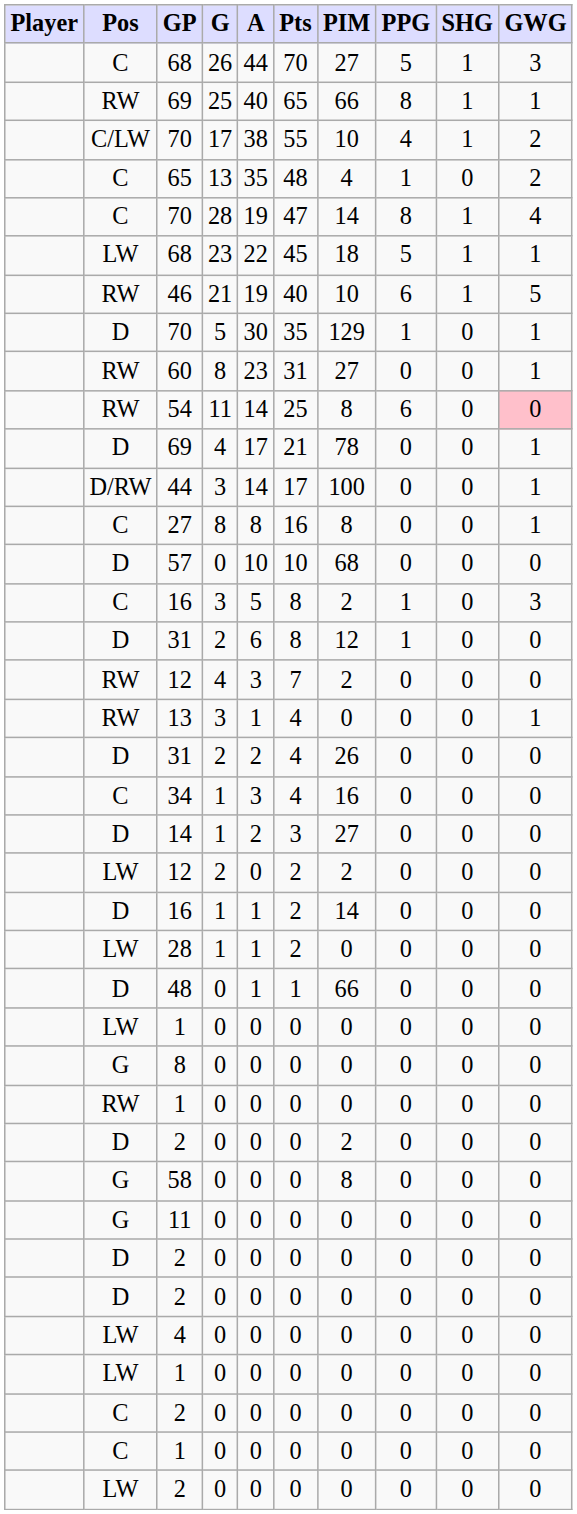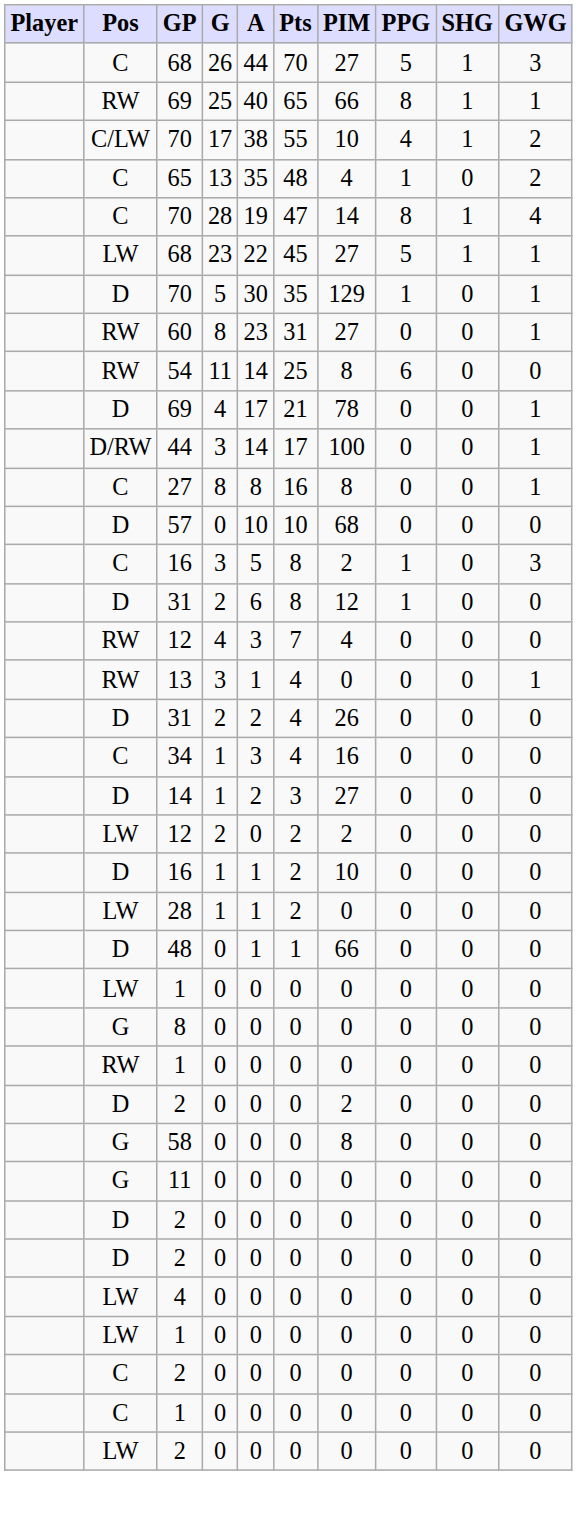 <table style="width:60%;" class="wikitable sortable">
 <tr style="text-align:center;">
 <th style="background:#ddf; width:10%;">Player</th>
 <th style="background:#ddf; width:3%;" title="Position">Pos</th>
 <th style="background:#ddf; width:5%;" title="Games played">GP</th>
 <th style="background:#ddf; width:5%;" title="Goals">G</th>
 <th style="background:#ddf; width:5%;" title="Assists">A</th>
 <th style="background:#ddf; width:5%;" title="Points">Pts</th>
 <th style="background:#ddf; width:5%;" title="Penalties in Minutes">PIM</th>
 <th style="background:#ddf; width:5%;" title="Power Play Goals">PPG</th>
 <th style="background:#ddf; width:5%;" title="Short-handed Goals">SHG</th>
 <th style="background:#ddf; width:5%;" title="Game-winning Goals">GWG</th>
 </tr>
 <tr style="text-align:center;">
 <td style="text-align:right;"></td>
 <td>C</td>
 <td>68</td>
 <td>26</td>
 <td>44</td>
 <td>70</td>
 <td>27</td>
 <td>5</td>
 <td>1</td>
 <td>3</td>
 </tr>
 <tr style="text-align:center;">
 <td style="text-align:right;"></td>
 <td>RW</td>
 <td>69</td>
 <td>25</td>
 <td>40</td>
 <td>65</td>
 <td>66</td>
 <td>8</td>
 <td>1</td>
 <td>1</td>
 </tr>
 <tr style="text-align:center;">
 <td style="text-align:right;"></td>
 <td>C/LW</td>
 <td>70</td>
 <td>17</td>
 <td>38</td>
 <td>55</td>
 <td>10</td>
 <td>4</td>
 <td>1</td>
 <td>2</td>
 </tr>
 <tr style="text-align:center;">
 <td style="text-align:right;"></td>
 <td>C</td>
 <td>65</td>
 <td>13</td>
 <td>35</td>
 <td>48</td>
 <td>4</td>
 <td>1</td>
 <td>0</td>
 <td>2</td>
 </tr>
 <tr style="text-align:center;">
 <td style="text-align:right;"></td>
 <td>C</td>
 <td>70</td>
 <td>28</td>
 <td>19</td>
 <td>47</td>
 <td>14</td>
 <td>8</td>
 <td>1</td>
 <td>4</td>
 </tr>
 <tr style="text-align:center;">
 <td style="text-align:right;"></td>
 <td>LW</td>
 <td>68</td>
 <td>23</td>
 <td>22</td>
 <td>45</td>
-<td>18</td>
+<td>27</td>
 <td>5</td>
 <td>1</td>
 <td>1</td>
-</tr>
-<tr style="text-align:center;">
-<td style="text-align:right;"></td>
-<td>RW</td>
-<td>46</td>
-<td>21</td>
-<td>19</td>
-<td>40</td>
-<td>10</td>
-<td>6</td>
-<td>1</td>
-<td>5</td>
 </tr>
 <tr style="text-align:center;">
 <td style="text-align:right;"></td>
 <td>D</td>
 <td>70</td>
 <td>5</td>
 <td>30</td>
 <td>35</td>
 <td>129</td>
 <td>1</td>
 <td>0</td>
 <td>1</td>
 </tr>
 <tr style="text-align:center;">
 <td style="text-align:right;"></td>
 <td>RW</td>
 <td>60</td>
 <td>8</td>
 <td>23</td>
 <td>31</td>
 <td>27</td>
 <td>0</td>
 <td>0</td>
 <td>1</td>
 </tr>
 <tr style="text-align:center;">
 <td style="text-align:right;"></td>
 <td>RW</td>
 <td>54</td>
 <td>11</td>
 <td>14</td>
 <td>25</td>
 <td>8</td>
 <td>6</td>
 <td>0</td>
-<td style="background: pink;">0</td>
+<td>0</td>
 </tr>
 <tr style="text-align:center;">
 <td style="text-align:right;"></td>
 <td>D</td>
 <td>69</td>
 <td>4</td>
 <td>17</td>
 <td>21</td>
 <td>78</td>
 <td>0</td>
 <td>0</td>
 <td>1</td>
 </tr>
 <tr style="text-align:center;">
 <td style="text-align:right;"></td>
 <td>D/RW</td>
 <td>44</td>
 <td>3</td>
 <td>14</td>
 <td>17</td>
 <td>100</td>
 <td>0</td>
 <td>0</td>
 <td>1</td>
 </tr>
 <tr style="text-align:center;">
 <td style="text-align:right;"></td>
 <td>C</td>
 <td>27</td>
 <td>8</td>
 <td>8</td>
 <td>16</td>
 <td>8</td>
 <td>0</td>
 <td>0</td>
 <td>1</td>
 </tr>
 <tr style="text-align:center;">
 <td style="text-align:right;"></td>
 <td>D</td>
 <td>57</td>
 <td>0</td>
 <td>10</td>
 <td>10</td>
 <td>68</td>
 <td>0</td>
 <td>0</td>
 <td>0</td>
 </tr>
 <tr style="text-align:center;">
 <td style="text-align:right;"></td>
 <td>C</td>
 <td>16</td>
 <td>3</td>
 <td>5</td>
 <td>8</td>
 <td>2</td>
 <td>1</td>
 <td>0</td>
 <td>3</td>
 </tr>
 <tr style="text-align:center;">
 <td style="text-align:right;"></td>
 <td>D</td>
 <td>31</td>
 <td>2</td>
 <td>6</td>
 <td>8</td>
 <td>12</td>
 <td>1</td>
 <td>0</td>
 <td>0</td>
 </tr>
 <tr style="text-align:center;">
 <td style="text-align:right;"></td>
 <td>RW</td>
 <td>12</td>
 <td>4</td>
 <td>3</td>
 <td>7</td>
-<td>2</td>
+<td>4</td>
 <td>0</td>
 <td>0</td>
 <td>0</td>
 </tr>
 <tr style="text-align:center;">
 <td style="text-align:right;"></td>
 <td>RW</td>
 <td>13</td>
 <td>3</td>
 <td>1</td>
 <td>4</td>
 <td>0</td>
 <td>0</td>
 <td>0</td>
 <td>1</td>
 </tr>
 <tr style="text-align:center;">
 <td style="text-align:right;"></td>
 <td>D</td>
 <td>31</td>
 <td>2</td>
 <td>2</td>
 <td>4</td>
 <td>26</td>
 <td>0</td>
 <td>0</td>
 <td>0</td>
 </tr>
 <tr style="text-align:center;">
 <td style="text-align:right;"></td>
 <td>C</td>
 <td>34</td>
 <td>1</td>
 <td>3</td>
 <td>4</td>
 <td>16</td>
 <td>0</td>
 <td>0</td>
 <td>0</td>
 </tr>
 <tr style="text-align:center;">
 <td style="text-align:right;"></td>
 <td>D</td>
 <td>14</td>
 <td>1</td>
 <td>2</td>
 <td>3</td>
 <td>27</td>
 <td>0</td>
 <td>0</td>
 <td>0</td>
 </tr>
 <tr style="text-align:center;">
 <td style="text-align:right;"></td>
 <td>LW</td>
 <td>12</td>
 <td>2</td>
 <td>0</td>
 <td>2</td>
 <td>2</td>
 <td>0</td>
 <td>0</td>
 <td>0</td>
 </tr>
 <tr style="text-align:center;">
 <td style="text-align:right;"></td>
 <td>D</td>
 <td>16</td>
 <td>1</td>
 <td>1</td>
 <td>2</td>
-<td>14</td>
+<td>10</td>
 <td>0</td>
 <td>0</td>
 <td>0</td>
 </tr>
 <tr style="text-align:center;">
 <td style="text-align:right;"></td>
 <td>LW</td>
 <td>28</td>
 <td>1</td>
 <td>1</td>
 <td>2</td>
 <td>0</td>
 <td>0</td>
 <td>0</td>
 <td>0</td>
 </tr>
 <tr style="text-align:center;">
 <td style="text-align:right;"></td>
 <td>D</td>
 <td>48</td>
 <td>0</td>
 <td>1</td>
 <td>1</td>
 <td>66</td>
 <td>0</td>
 <td>0</td>
 <td>0</td>
 </tr>
 <tr style="text-align:center;">
 <td style="text-align:right;"></td>
 <td>LW</td>
 <td>1</td>
 <td>0</td>
 <td>0</td>
 <td>0</td>
 <td>0</td>
 <td>0</td>
 <td>0</td>
 <td>0</td>
 </tr>
 <tr style="text-align:center;">
 <td style="text-align:right;"></td>
 <td>G</td>
 <td>8</td>
 <td>0</td>
 <td>0</td>
 <td>0</td>
 <td>0</td>
 <td>0</td>
 <td>0</td>
 <td>0</td>
 </tr>
 <tr style="text-align:center;">
 <td style="text-align:right;"></td>
 <td>RW</td>
 <td>1</td>
 <td>0</td>
 <td>0</td>
 <td>0</td>
 <td>0</td>
 <td>0</td>
 <td>0</td>
 <td>0</td>
 </tr>
 <tr style="text-align:center;">
 <td style="text-align:right;"></td>
 <td>D</td>
 <td>2</td>
 <td>0</td>
 <td>0</td>
 <td>0</td>
 <td>2</td>
 <td>0</td>
 <td>0</td>
 <td>0</td>
 </tr>
 <tr style="text-align:center;">
 <td style="text-align:right;"></td>
 <td>G</td>
 <td>58</td>
 <td>0</td>
 <td>0</td>
 <td>0</td>
 <td>8</td>
 <td>0</td>
 <td>0</td>
 <td>0</td>
 </tr>
 <tr style="text-align:center;">
 <td style="text-align:right;"></td>
 <td>G</td>
 <td>11</td>
 <td>0</td>
 <td>0</td>
 <td>0</td>
 <td>0</td>
 <td>0</td>
 <td>0</td>
 <td>0</td>
 </tr>
 <tr style="text-align:center;">
 <td style="text-align:right;"></td>
 <td>D</td>
 <td>2</td>
 <td>0</td>
 <td>0</td>
 <td>0</td>
 <td>0</td>
 <td>0</td>
 <td>0</td>
 <td>0</td>
 </tr>
 <tr style="text-align:center;">
 <td style="text-align:right;"></td>
 <td>D</td>
 <td>2</td>
 <td>0</td>
 <td>0</td>
 <td>0</td>
 <td>0</td>
 <td>0</td>
 <td>0</td>
 <td>0</td>
 </tr>
 <tr style="text-align:center;">
 <td style="text-align:right;"></td>
 <td>LW</td>
 <td>4</td>
 <td>0</td>
 <td>0</td>
 <td>0</td>
 <td>0</td>
 <td>0</td>
 <td>0</td>
 <td>0</td>
 </tr>
 <tr style="text-align:center;">
 <td style="text-align:right;"></td>
 <td>LW</td>
 <td>1</td>
 <td>0</td>
 <td>0</td>
 <td>0</td>
 <td>0</td>
 <td>0</td>
 <td>0</td>
 <td>0</td>
 </tr>
 <tr style="text-align:center;">
 <td style="text-align:right;"></td>
 <td>C</td>
 <td>2</td>
 <td>0</td>
 <td>0</td>
 <td>0</td>
 <td>0</td>
 <td>0</td>
 <td>0</td>
 <td>0</td>
 </tr>
 <tr style="text-align:center;">
 <td style="text-align:right;"></td>
 <td>C</td>
 <td>1</td>
 <td>0</td>
 <td>0</td>
 <td>0</td>
 <td>0</td>
 <td>0</td>
 <td>0</td>
 <td>0</td>
 </tr>
 <tr style="text-align:center;">
 <td style="text-align:right;"></td>
 <td>LW</td>
 <td>2</td>
 <td>0</td>
 <td>0</td>
 <td>0</td>
 <td>0</td>
 <td>0</td>
 <td>0</td>
 <td>0</td>
 </tr>
 </table>
